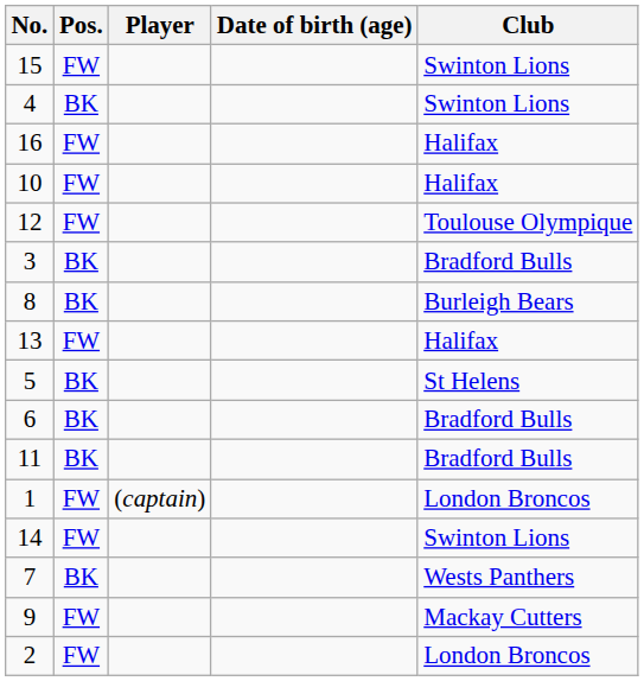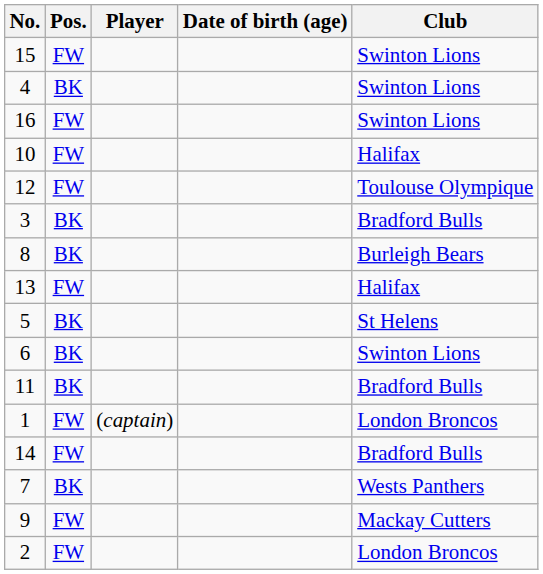 <table class="wikitable sortable">
 <tr>
 <th>No.</th>
 <th>Pos.</th>
 <th>Player</th>
 <th>Date of birth (age)</th>
 <th>Club</th>
 </tr>
 <tr>
 <td align=center>15</td>
 <td align=center><a href='#'>FW</a></td>
 <td></td>
 <td></td>
 <td> <a href='#'>Swinton Lions</a></td>
 </tr>
 <tr>
 <td align=center>4</td>
 <td align=center><a href='#'>BK</a></td>
 <td></td>
 <td></td>
 <td> <a href='#'>Swinton Lions</a></td>
 </tr>
 <tr>
 <td align=center>16</td>
 <td align=center><a href='#'>FW</a></td>
 <td></td>
 <td></td>
-<td> <a href='#'>Halifax</a></td>
+<td> <a href='#'>Swinton Lions</a></td>
 </tr>
 <tr>
 <td align=center>10</td>
 <td align=center><a href='#'>FW</a></td>
 <td></td>
 <td></td>
 <td> <a href='#'>Halifax</a></td>
 </tr>
 <tr>
 <td align=center>12</td>
 <td align=center><a href='#'>FW</a></td>
 <td></td>
 <td></td>
 <td> <a href='#'>Toulouse Olympique</a></td>
 </tr>
 <tr>
 <td align=center>3</td>
 <td align=center><a href='#'>BK</a></td>
 <td></td>
 <td></td>
 <td> <a href='#'>Bradford Bulls</a></td>
 </tr>
 <tr>
 <td align=center>8</td>
 <td align=center><a href='#'>BK</a></td>
 <td></td>
 <td></td>
 <td> <a href='#'>Burleigh Bears</a></td>
 </tr>
 <tr>
 <td align=center>13</td>
 <td align=center><a href='#'>FW</a></td>
 <td></td>
 <td></td>
 <td> <a href='#'>Halifax</a></td>
 </tr>
 <tr>
 <td align=center>5</td>
 <td align=center><a href='#'>BK</a></td>
 <td></td>
 <td></td>
 <td> <a href='#'>St Helens</a></td>
 </tr>
 <tr>
 <td align=center>6</td>
 <td align=center><a href='#'>BK</a></td>
 <td></td>
 <td></td>
-<td> <a href='#'>Bradford Bulls</a></td>
+<td> <a href='#'>Swinton Lions</a></td>
 </tr>
 <tr>
 <td align=center>11</td>
 <td align=center><a href='#'>BK</a></td>
 <td></td>
 <td></td>
 <td> <a href='#'>Bradford Bulls</a></td>
 </tr>
 <tr>
 <td align=center>1</td>
 <td align=center><a href='#'>FW</a></td>
 <td> (<em>captain</em>)</td>
 <td></td>
 <td> <a href='#'>London Broncos</a></td>
 </tr>
 <tr>
 <td align=center>14</td>
 <td align=center><a href='#'>FW</a></td>
 <td></td>
 <td></td>
-<td> <a href='#'>Swinton Lions</a></td>
+<td> <a href='#'>Bradford Bulls</a></td>
 </tr>
 <tr>
 <td align=center>7</td>
 <td align=center><a href='#'>BK</a></td>
 <td></td>
 <td></td>
 <td> <a href='#'>Wests Panthers</a></td>
 </tr>
 <tr>
 <td align=center>9</td>
 <td align=center><a href='#'>FW</a></td>
 <td></td>
 <td></td>
 <td> <a href='#'>Mackay Cutters</a></td>
 </tr>
 <tr>
 <td align=center>2</td>
 <td align=center><a href='#'>FW</a></td>
 <td></td>
 <td></td>
 <td> <a href='#'>London Broncos</a></td>
 </tr>
 </table>
